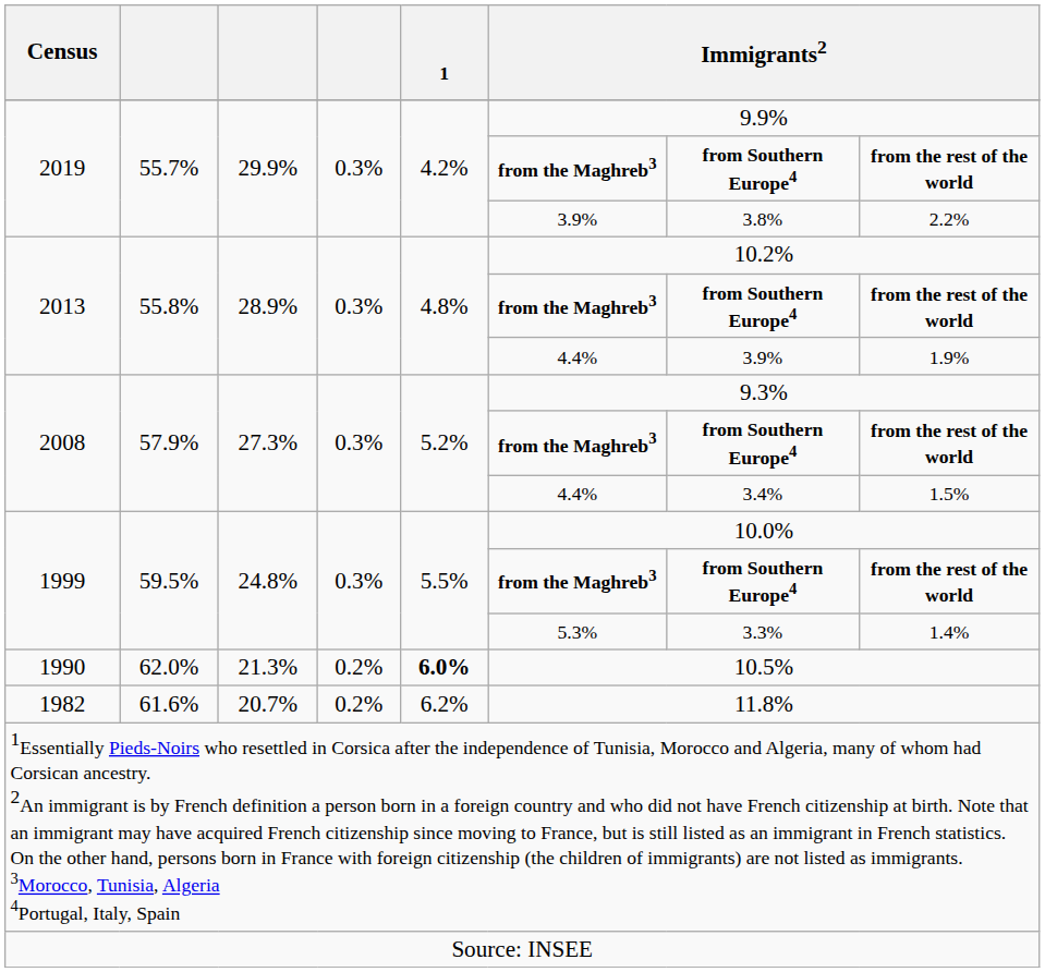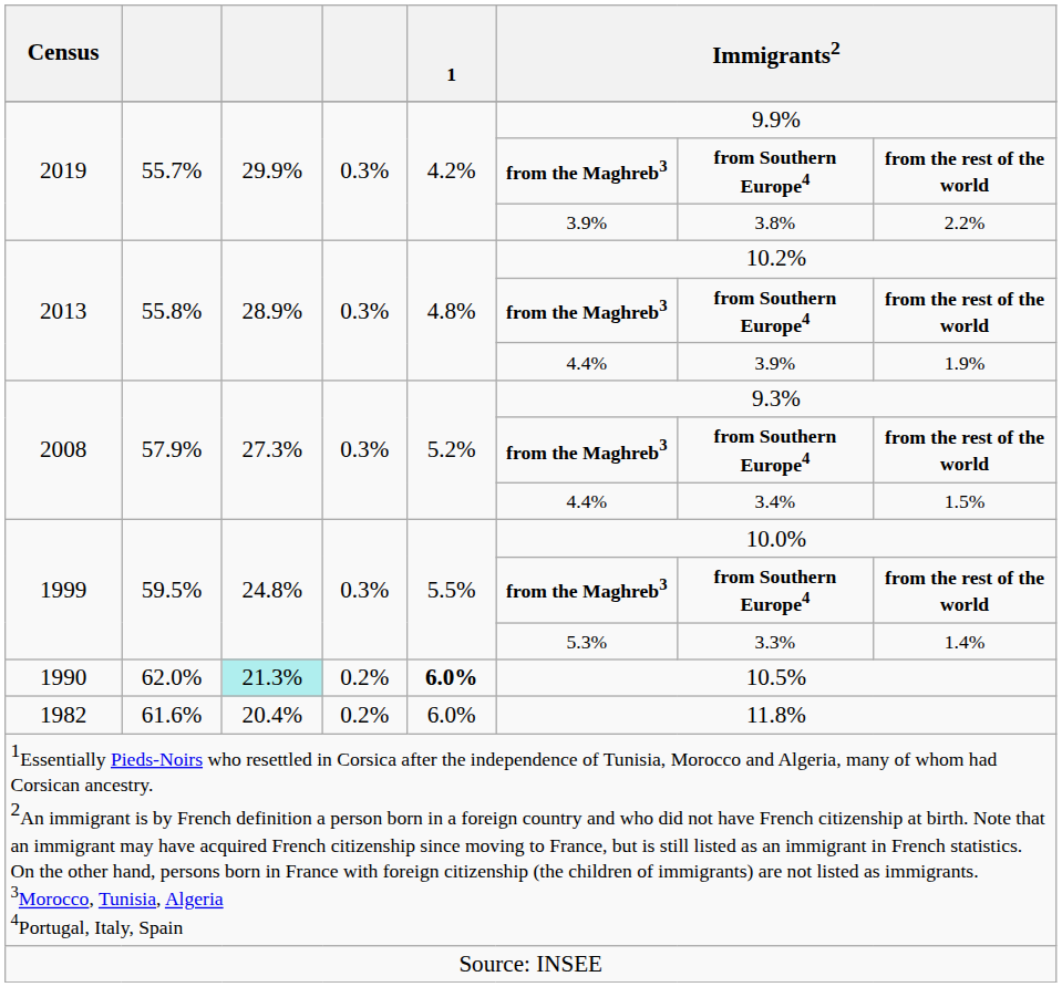 <table class="wikitable" width="720px" rules="all" cellspacing="0" cellpadding="4">
 <tr>
 <th>Census</th>
 <th></th>
 <th><br></th>
 <th><br></th>
 <th><br><br><sup>1</sup></th>
 <th colspan="3">Immigrants<sup>2</sup></th>
 </tr>
 <tr>
 </tr>
 <tr style="text-align:center;">
 <td rowspan="3">2019</td>
 <td style="text-align:center;" rowspan="3">55.7%</td>
 <td style="text-align:center;" rowspan="3">29.9%</td>
 <td style="text-align:center;" rowspan="3">0.3%</td>
 <td style="text-align:center;" rowspan="3">4.2%</td>
 <td style="text-align:center;" colspan="3">9.9%</td>
 </tr>
 <tr>
 <td align=center><strong><small>from the Maghreb<sup>3</sup></small></strong></td>
 <td align=center><strong><small>from Southern Europe<sup>4</sup></small></strong></td>
 <td align=center><strong><small>from the rest of the world</small></strong></td>
 </tr>
 <tr>
 <td align=center><small>3.9%</small></td>
 <td align=center><small>3.8%</small></td>
 <td align=center><small>2.2%</small></td>
 </tr>
 <tr style="text-align:center;">
 <td rowspan="3">2013</td>
 <td style="text-align:center;" rowspan="3">55.8%</td>
 <td style="text-align:center;" rowspan="3">28.9%</td>
 <td style="text-align:center;" rowspan="3">0.3%</td>
 <td style="text-align:center;" rowspan="3">4.8%</td>
 <td style="text-align:center;" colspan="3">10.2%</td>
 </tr>
 <tr>
 <td align=center><strong><small>from the Maghreb<sup>3</sup></small></strong></td>
 <td align=center><strong><small>from Southern Europe<sup>4</sup></small></strong></td>
 <td align=center><strong><small>from the rest of the world</small></strong></td>
 </tr>
 <tr>
 <td align=center><small>4.4%</small></td>
 <td align=center><small>3.9%</small></td>
 <td align=center><small>1.9%</small></td>
 </tr>
 <tr style="text-align:center;">
 <td rowspan="3">2008</td>
 <td style="text-align:center;" rowspan="3">57.9%</td>
 <td style="text-align:center;" rowspan="3">27.3%</td>
 <td style="text-align:center;" rowspan="3">0.3%</td>
 <td style="text-align:center;" rowspan="3">5.2%</td>
 <td style="text-align:center;" colspan="3">9.3%</td>
 </tr>
 <tr>
 <td align=center><strong><small>from the Maghreb<sup>3</sup></small></strong></td>
 <td align=center><strong><small>from Southern Europe<sup>4</sup></small></strong></td>
 <td align=center><strong><small>from the rest of the world</small></strong></td>
 </tr>
 <tr>
 <td align=center><small>4.4%</small></td>
 <td align=center><small>3.4%</small></td>
 <td align=center><small>1.5%</small></td>
 </tr>
 <tr style="text-align:center;">
 <td rowspan="3">1999</td>
 <td style="text-align:center;" rowspan="3">59.5%</td>
 <td style="text-align:center;" rowspan="3">24.8%</td>
 <td style="text-align:center;" rowspan="3">0.3%</td>
 <td style="text-align:center;" rowspan="3">5.5%</td>
 <td style="text-align:center;" colspan="3">10.0%</td>
 </tr>
 <tr>
 <td align=center><strong><small>from the Maghreb<sup>3</sup></small></strong></td>
 <td align=center><strong><small>from Southern Europe<sup>4</sup></small></strong></td>
 <td align=center><strong><small>from the rest of the world</small></strong></td>
 </tr>
 <tr>
 <td align=center><small>5.3%</small></td>
 <td align=center><small>3.3%</small></td>
 <td align=center><small>1.4%</small></td>
 </tr>
 <tr>
 <td align=center>1990</td>
 <td align=center>62.0%</td>
-<td align=center>21.3%</td>
+<td align=center style="background: paleturquoise;">21.3%</td>
 <td align=center>0.2%</td>
 <td align=center><strong>6.0%</strong></td>
 <td style="text-align:center;" colspan="3">10.5%</td>
 </tr>
 <tr>
 <td align=center>1982</td>
 <td align=center>61.6%</td>
-<td align=center>20.7%</td>
+<td align=center>20.4%</td>
 <td align=center>0.2%</td>
-<td align=center>6.2%</td>
+<td align=center>6.0%</td>
 <td style="text-align:center;" colspan="3">11.8%</td>
 </tr>
 <tr>
 <td style="text-align:left;" colspan="9"><sup>1</sup><small>Essentially <a href='#'>Pieds-Noirs</a> who resettled in Corsica after the independence of Tunisia, Morocco and Algeria, many of whom had Corsican ancestry.</small><br><sup>2</sup><small>An immigrant is by French definition a person born in a foreign country and who did not have French citizenship at birth. Note that an immigrant may have acquired French citizenship since moving to France, but is still listed as an immigrant in French statistics. On the other hand, persons born in France with foreign citizenship (the children of immigrants) are not listed as immigrants.</small><br><small><sup>3</sup><a href='#'>Morocco</a>, <a href='#'>Tunisia</a>, <a href='#'>Algeria</a></small><br><small><sup>4</sup>Portugal, Italy, Spain</small></td>
 </tr>
 <tr>
 <td style="text-align:center;" colspan="9">Source: INSEE</td>
 </tr>
 </table>
